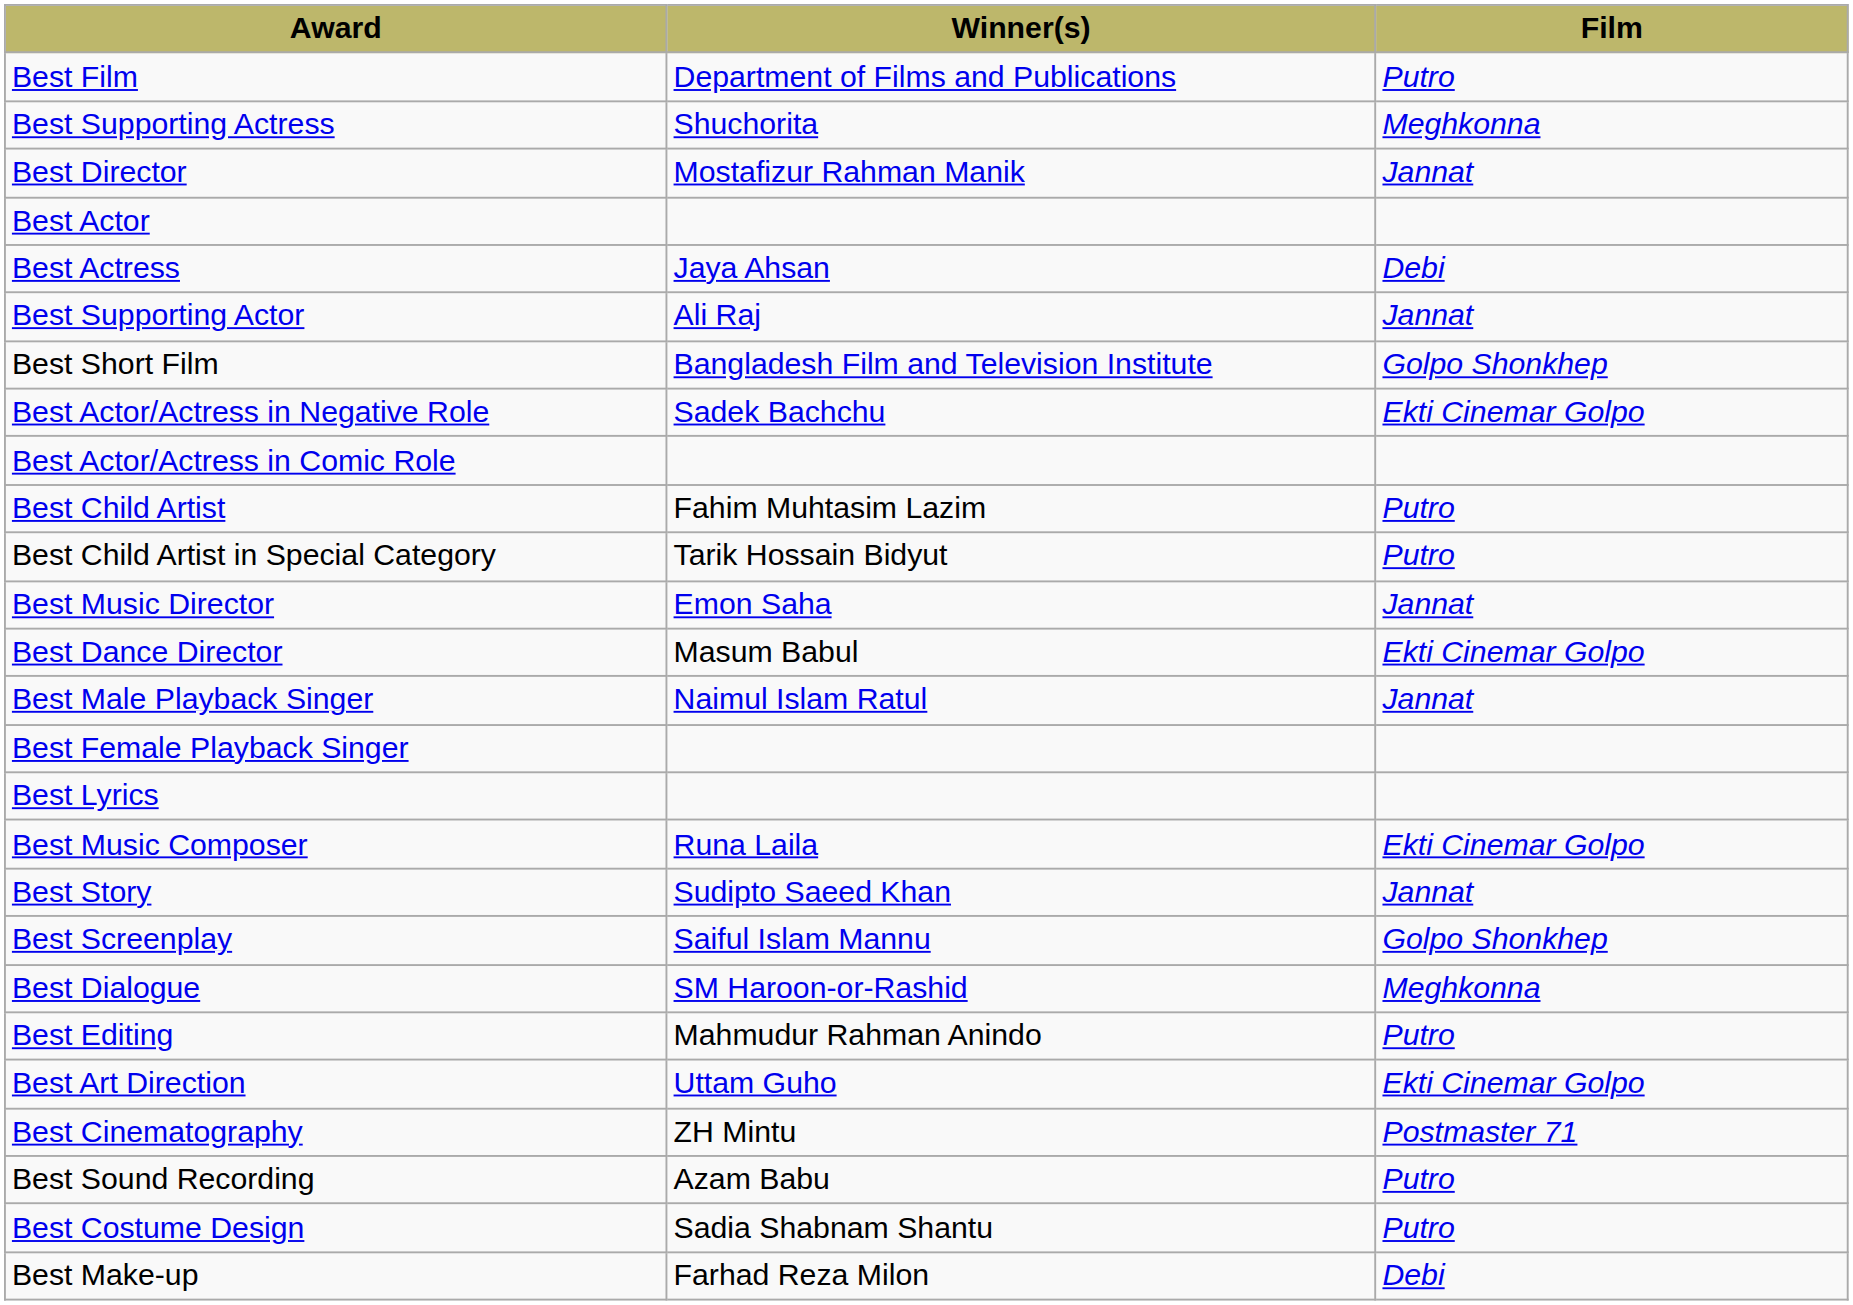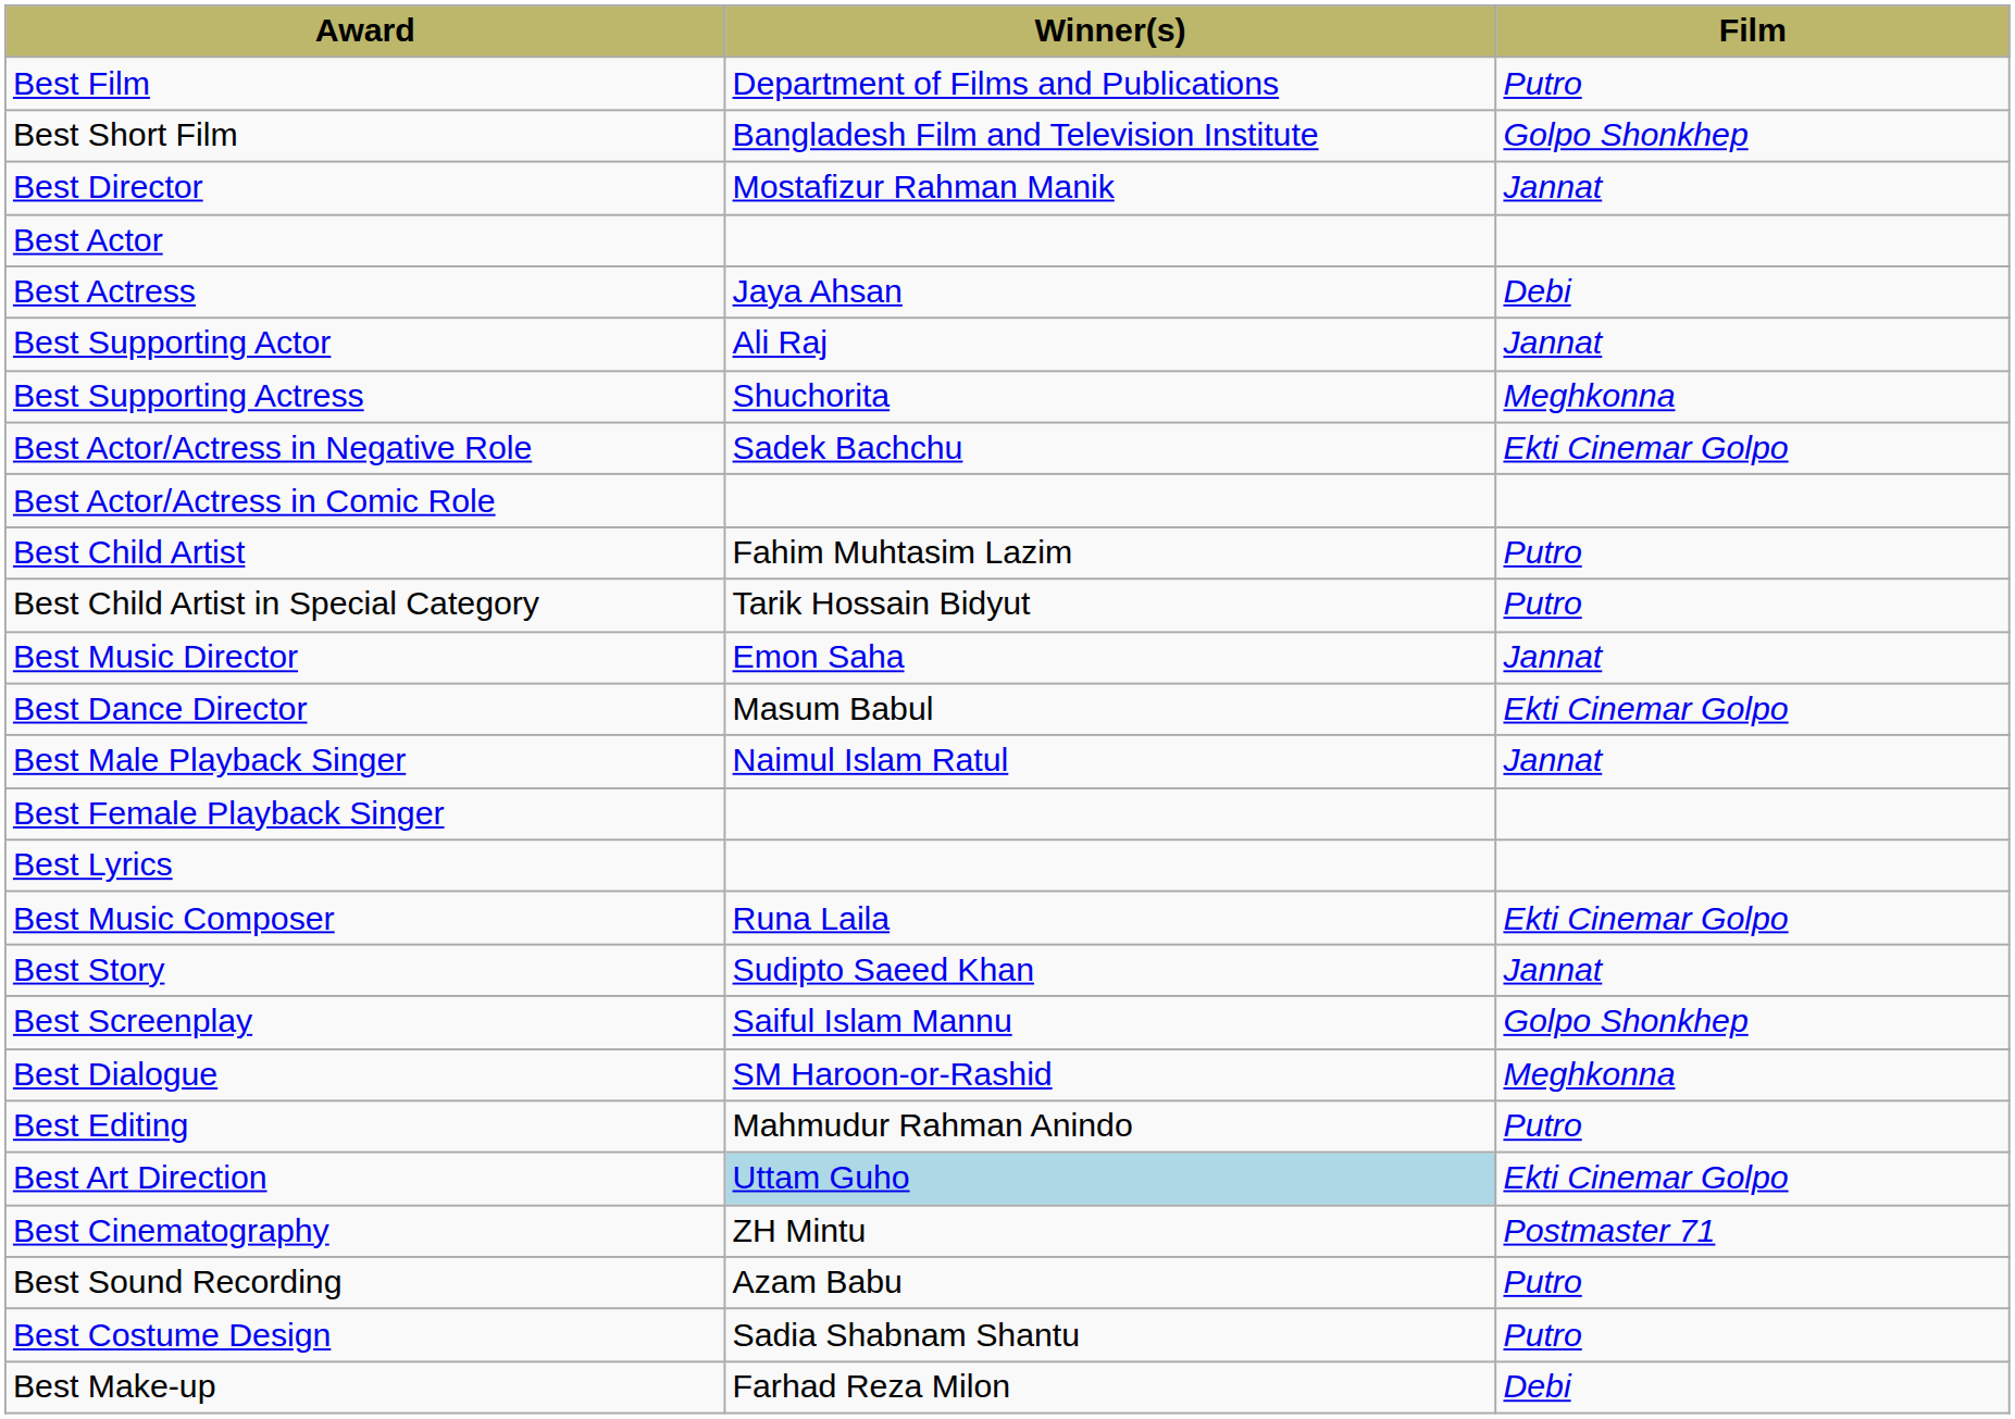 <table class="wikitable plainrowheaders;">
 <tr>
 <th style="background-color:#BDB76B;width:28%;">Award</th>
 <th style="background-color:#BDB76B;width:30%;">Winner(s)</th>
 <th style="background-color:#BDB76B;width:20%;">Film</th>
 </tr>
 <tr>
 <td><a href='#'>Best Film</a></td>
 <td><a href='#'>Department of Films and Publications</a></td>
 <td><em><a href='#'>Putro</a></em></td>
 </tr>
 <tr>
-<td><a href='#'>Best Supporting Actress</a></td>
-<td><a href='#'>Shuchorita</a></td>
-<td><em><a href='#'>Meghkonna</a></em></td>
+<td>Best Short Film</td>
+<td><a href='#'>Bangladesh Film and Television Institute</a></td>
+<td><em><a href='#'>Golpo Shonkhep</a></em></td>
 </tr>
 <tr>
 <td><a href='#'>Best Director</a></td>
 <td><a href='#'>Mostafizur Rahman Manik</a></td>
 <td><em><a href='#'>Jannat</a></em></td>
 </tr>
 <tr>
 <td><a href='#'>Best Actor</a></td>
 <td></td>
 <td></td>
 </tr>
 <tr>
 <td><a href='#'>Best Actress</a></td>
 <td><a href='#'>Jaya Ahsan</a></td>
 <td><em><a href='#'>Debi</a></em></td>
 </tr>
 <tr>
 <td><a href='#'>Best Supporting Actor</a></td>
 <td><a href='#'>Ali Raj</a></td>
 <td><em><a href='#'>Jannat</a></em></td>
 </tr>
 <tr>
-<td>Best Short Film</td>
-<td><a href='#'>Bangladesh Film and Television Institute</a></td>
-<td><em><a href='#'>Golpo Shonkhep</a></em></td>
+<td><a href='#'>Best Supporting Actress</a></td>
+<td><a href='#'>Shuchorita</a></td>
+<td><em><a href='#'>Meghkonna</a></em></td>
 </tr>
 <tr>
 <td><a href='#'>Best Actor/Actress in Negative Role</a></td>
 <td><a href='#'>Sadek Bachchu</a></td>
 <td><em><a href='#'>Ekti Cinemar Golpo</a></em></td>
 </tr>
 <tr>
 <td><a href='#'>Best Actor/Actress in Comic Role</a></td>
 <td></td>
 <td></td>
 </tr>
 <tr>
 <td><a href='#'>Best Child Artist</a></td>
 <td>Fahim Muhtasim Lazim</td>
 <td><em><a href='#'>Putro</a></em></td>
 </tr>
 <tr>
 <td>Best Child Artist in Special Category</td>
 <td>Tarik Hossain Bidyut</td>
 <td><em><a href='#'>Putro</a></em></td>
 </tr>
 <tr>
 <td><a href='#'>Best Music Director</a></td>
 <td><a href='#'>Emon Saha</a></td>
 <td><em><a href='#'>Jannat</a></em></td>
 </tr>
 <tr>
 <td><a href='#'>Best Dance Director</a></td>
 <td>Masum Babul</td>
 <td><em><a href='#'>Ekti Cinemar Golpo</a></em></td>
 </tr>
 <tr>
 <td><a href='#'>Best Male Playback Singer</a></td>
 <td><a href='#'>Naimul Islam Ratul</a></td>
 <td><em><a href='#'>Jannat</a></em></td>
 </tr>
 <tr>
 <td><a href='#'>Best Female Playback Singer</a></td>
 <td></td>
 <td></td>
 </tr>
 <tr>
 <td><a href='#'>Best Lyrics</a></td>
 <td></td>
 <td></td>
 </tr>
 <tr>
 <td><a href='#'>Best Music Composer</a></td>
 <td><a href='#'>Runa Laila</a></td>
 <td><em><a href='#'>Ekti Cinemar Golpo</a></em></td>
 </tr>
 <tr>
 <td><a href='#'>Best Story</a></td>
 <td><a href='#'>Sudipto Saeed Khan</a></td>
 <td><em><a href='#'>Jannat</a></em></td>
 </tr>
 <tr>
 <td><a href='#'>Best Screenplay</a></td>
 <td><a href='#'>Saiful Islam Mannu</a></td>
 <td><em><a href='#'>Golpo Shonkhep</a></em></td>
 </tr>
 <tr>
 <td><a href='#'>Best Dialogue</a></td>
 <td><a href='#'>SM Haroon-or-Rashid</a></td>
 <td><em><a href='#'>Meghkonna</a></em></td>
 </tr>
 <tr>
 <td><a href='#'>Best Editing</a></td>
 <td>Mahmudur Rahman Anindo</td>
 <td><em><a href='#'>Putro</a></em></td>
 </tr>
 <tr>
 <td><a href='#'>Best Art Direction</a></td>
-<td><a href='#'>Uttam Guho</a></td>
+<td style="background: lightblue;"><a href='#'>Uttam Guho</a></td>
 <td><em><a href='#'>Ekti Cinemar Golpo</a></em></td>
 </tr>
 <tr>
 <td><a href='#'>Best Cinematography</a></td>
 <td>ZH Mintu</td>
 <td><em><a href='#'>Postmaster 71</a></em></td>
 </tr>
 <tr>
 <td>Best Sound Recording</td>
 <td>Azam Babu</td>
 <td><em><a href='#'>Putro</a></em></td>
 </tr>
 <tr>
 <td><a href='#'>Best Costume Design</a></td>
 <td>Sadia Shabnam Shantu</td>
 <td><em><a href='#'>Putro</a></em></td>
 </tr>
 <tr>
 <td>Best Make-up</td>
 <td>Farhad Reza Milon</td>
 <td><em><a href='#'>Debi</a></em></td>
 </tr>
 </table>
